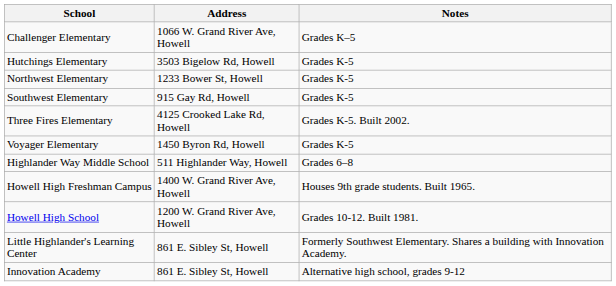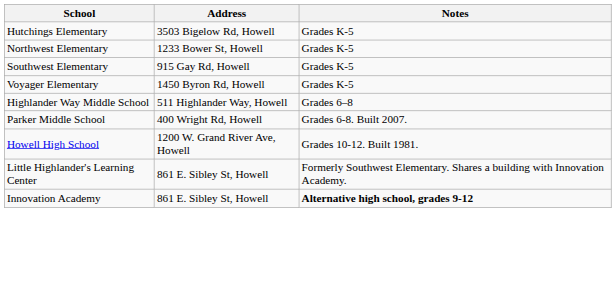 <table class="wikitable">
 <tr>
 <th>School</th>
 <th>Address</th>
 <th>Notes</th>
-</tr>
-<tr>
-<td>Challenger Elementary</td>
-<td>1066 W. Grand River Ave, Howell</td>
-<td>Grades K–5</td>
 </tr>
 <tr>
 <td>Hutchings Elementary</td>
 <td>3503 Bigelow Rd, Howell</td>
 <td>Grades K-5</td>
 </tr>
 <tr>
 <td>Northwest Elementary</td>
 <td>1233 Bower St, Howell</td>
 <td>Grades K-5</td>
 </tr>
 <tr>
 <td>Southwest Elementary</td>
 <td>915 Gay Rd, Howell</td>
 <td>Grades K-5</td>
 </tr>
 <tr>
-<td>Three Fires Elementary</td>
-<td>4125 Crooked Lake Rd, Howell</td>
-<td>Grades K-5. Built 2002.</td>
-</tr>
-<tr>
 <td>Voyager Elementary</td>
 <td>1450 Byron Rd, Howell</td>
 <td>Grades K-5</td>
 </tr>
 <tr>
 <td>Highlander Way Middle School</td>
 <td>511 Highlander Way, Howell</td>
 <td>Grades 6–8</td>
 </tr>
 <tr>
-<td>Howell High Freshman Campus</td>
-<td>1400 W. Grand River Ave, Howell</td>
-<td>Houses 9th grade students. Built 1965.</td>
+<td>Parker Middle School</td>
+<td>400 Wright Rd, Howell</td>
+<td>Grades 6-8. Built 2007.</td>
 </tr>
 <tr>
 <td><a href='#'>Howell High School</a></td>
 <td>1200 W. Grand River Ave, Howell</td>
 <td>Grades 10-12. Built 1981.</td>
 </tr>
 <tr>
 <td>Little Highlander's Learning Center</td>
 <td>861 E. Sibley St, Howell</td>
 <td>Formerly Southwest Elementary. Shares a building with Innovation Academy.</td>
 </tr>
 <tr>
 <td>Innovation Academy</td>
 <td>861 E. Sibley St, Howell</td>
-<td>Alternative high school, grades 9-12</td>
+<td><strong>Alternative high school, grades 9-12</strong></td>
 </tr>
 </table>
